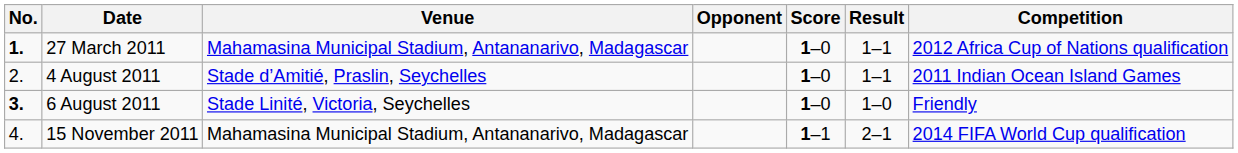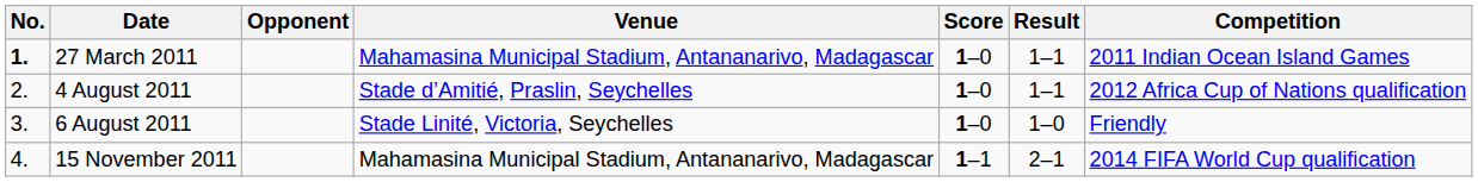 <table class="wikitable" style="font-size:100%;">
 <tr>
 <th>No.</th>
 <th>Date</th>
+<th>Opponent</th>
 <th>Venue</th>
-<th>Opponent</th>
 <th>Score</th>
 <th>Result</th>
 <th>Competition</th>
 </tr>
 <tr>
 <td><strong>1.</strong></td>
 <td>27 March 2011</td>
+<td></td>
 <td><a href='#'>Mahamasina Municipal Stadium</a>, <a href='#'>Antananarivo</a>, <a href='#'>Madagascar</a></td>
+<td align=center><strong>1</strong>–0</td>
+<td align=center>1–1</td>
+<td><a href='#'>2011 Indian Ocean Island Games</a></td>
+</tr>
+<tr>
+<td>2.</td>
+<td>4 August 2011</td>
 <td></td>
+<td><a href='#'>Stade d’Amitié</a>, <a href='#'>Praslin</a>, <a href='#'>Seychelles</a></td>
 <td align=center><strong>1</strong>–0</td>
 <td align=center>1–1</td>
 <td><a href='#'>2012 Africa Cup of Nations qualification</a></td>
 </tr>
 <tr>
-<td>2.</td>
-<td>4 August 2011</td>
-<td><a href='#'>Stade d’Amitié</a>, <a href='#'>Praslin</a>, <a href='#'>Seychelles</a></td>
+<td>3.</td>
+<td>6 August 2011</td>
 <td></td>
-<td align=center><strong>1</strong>–0</td>
-<td align=center>1–1</td>
-<td><a href='#'>2011 Indian Ocean Island Games</a></td>
-</tr>
-<tr>
-<td><strong>3.</strong></td>
-<td>6 August 2011</td>
 <td><a href='#'>Stade Linité</a>, <a href='#'>Victoria</a>, Seychelles</td>
-<td></td>
 <td align=center><strong>1</strong>–0</td>
 <td align=center>1–0</td>
 <td><a href='#'>Friendly</a></td>
 </tr>
 <tr>
 <td>4.</td>
 <td>15 November 2011</td>
+<td></td>
 <td>Mahamasina Municipal Stadium, Antananarivo, Madagascar</td>
-<td></td>
 <td align=center><strong>1</strong>–1</td>
 <td align=center>2–1</td>
 <td><a href='#'>2014 FIFA World Cup qualification</a></td>
 </tr>
 </table>
